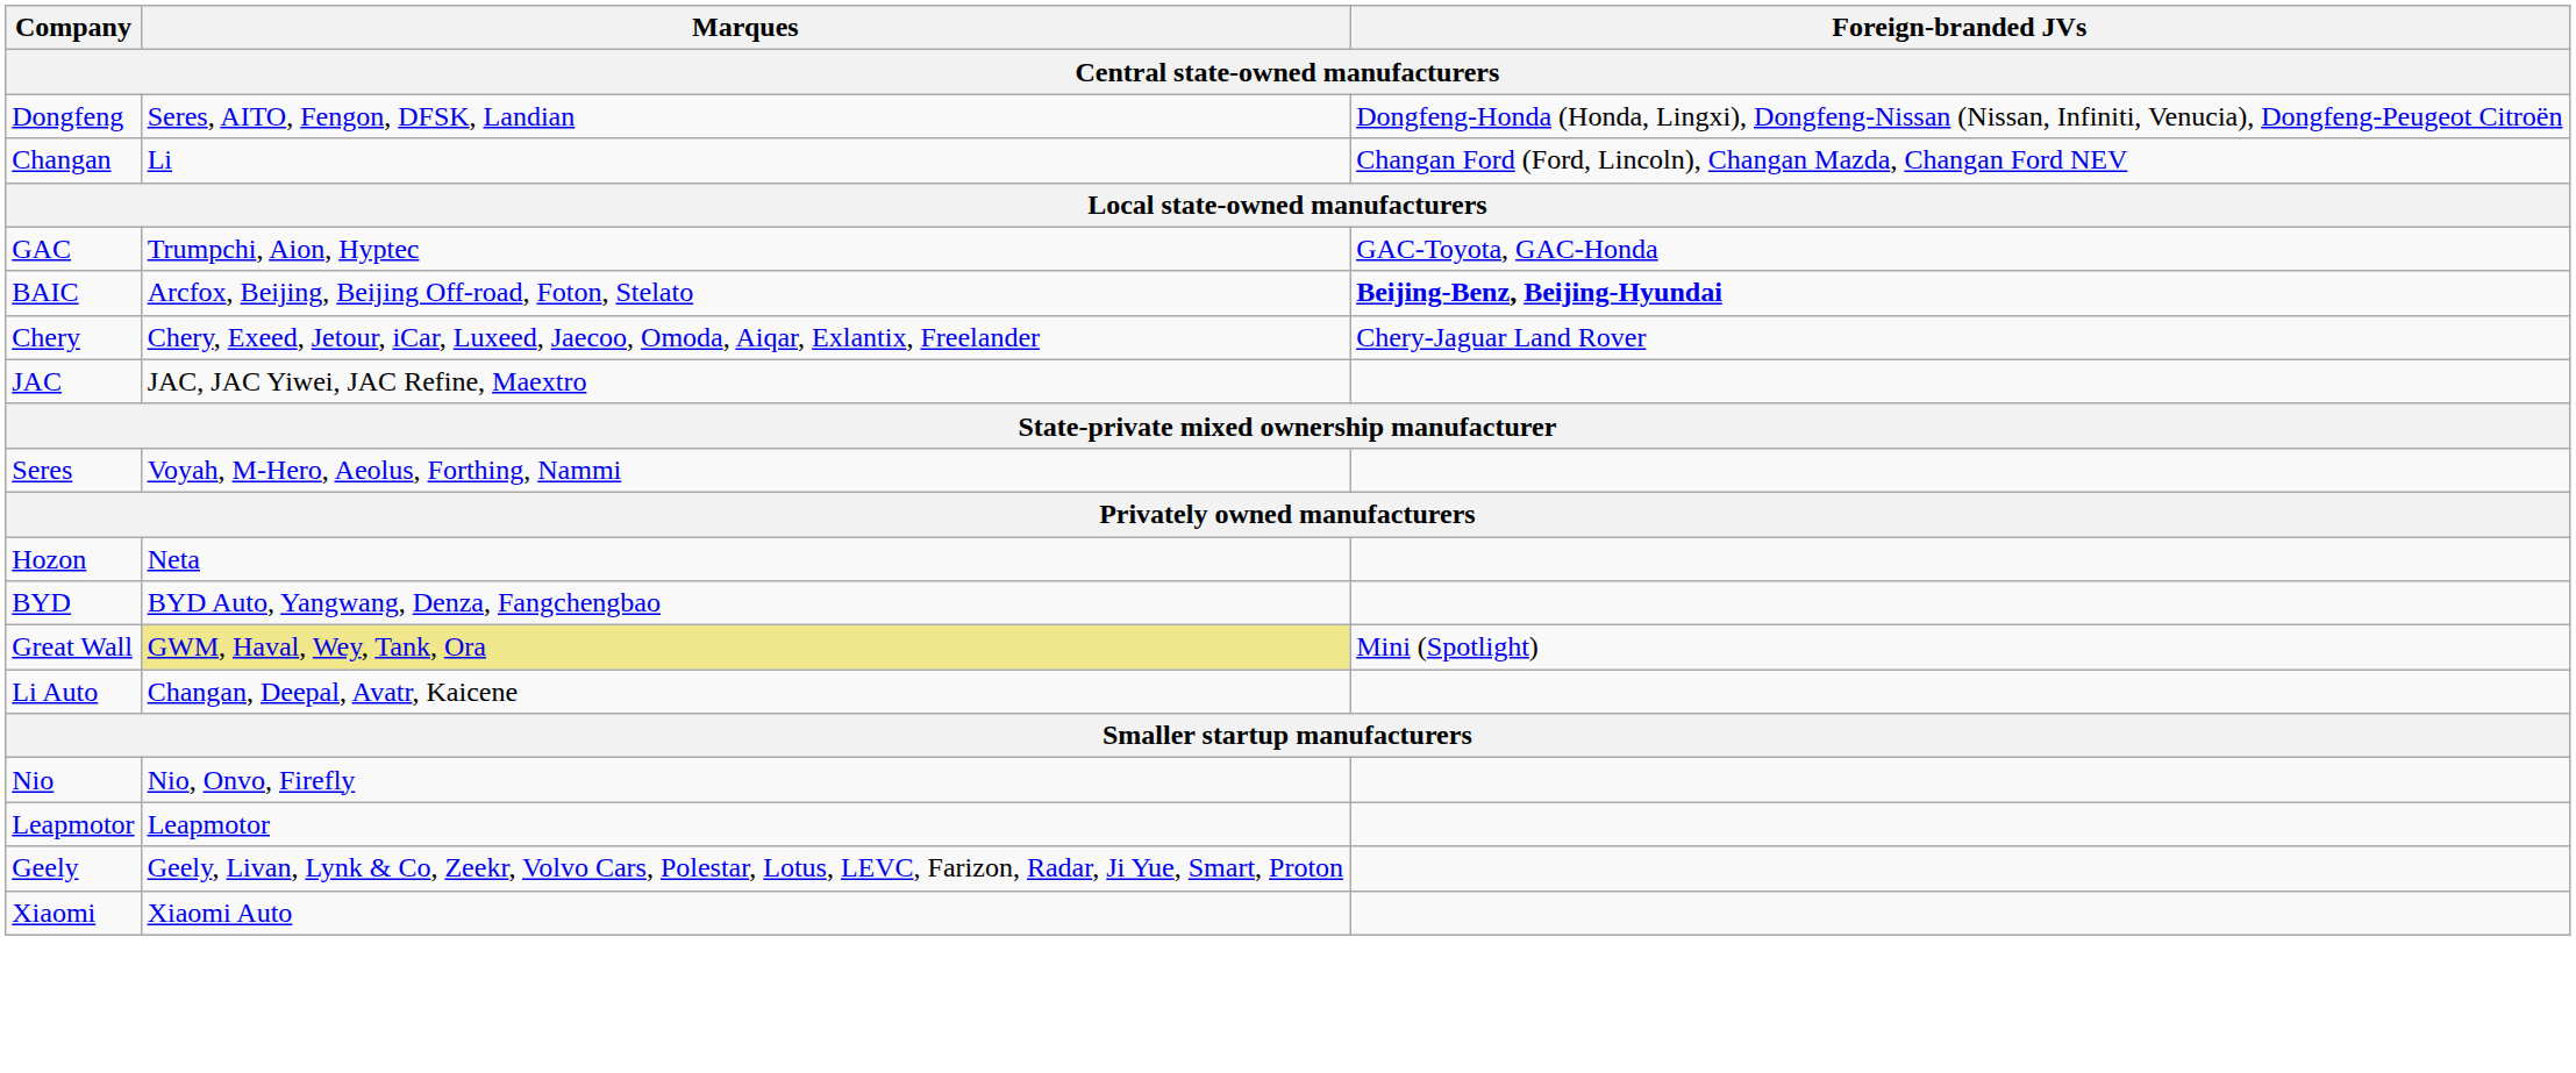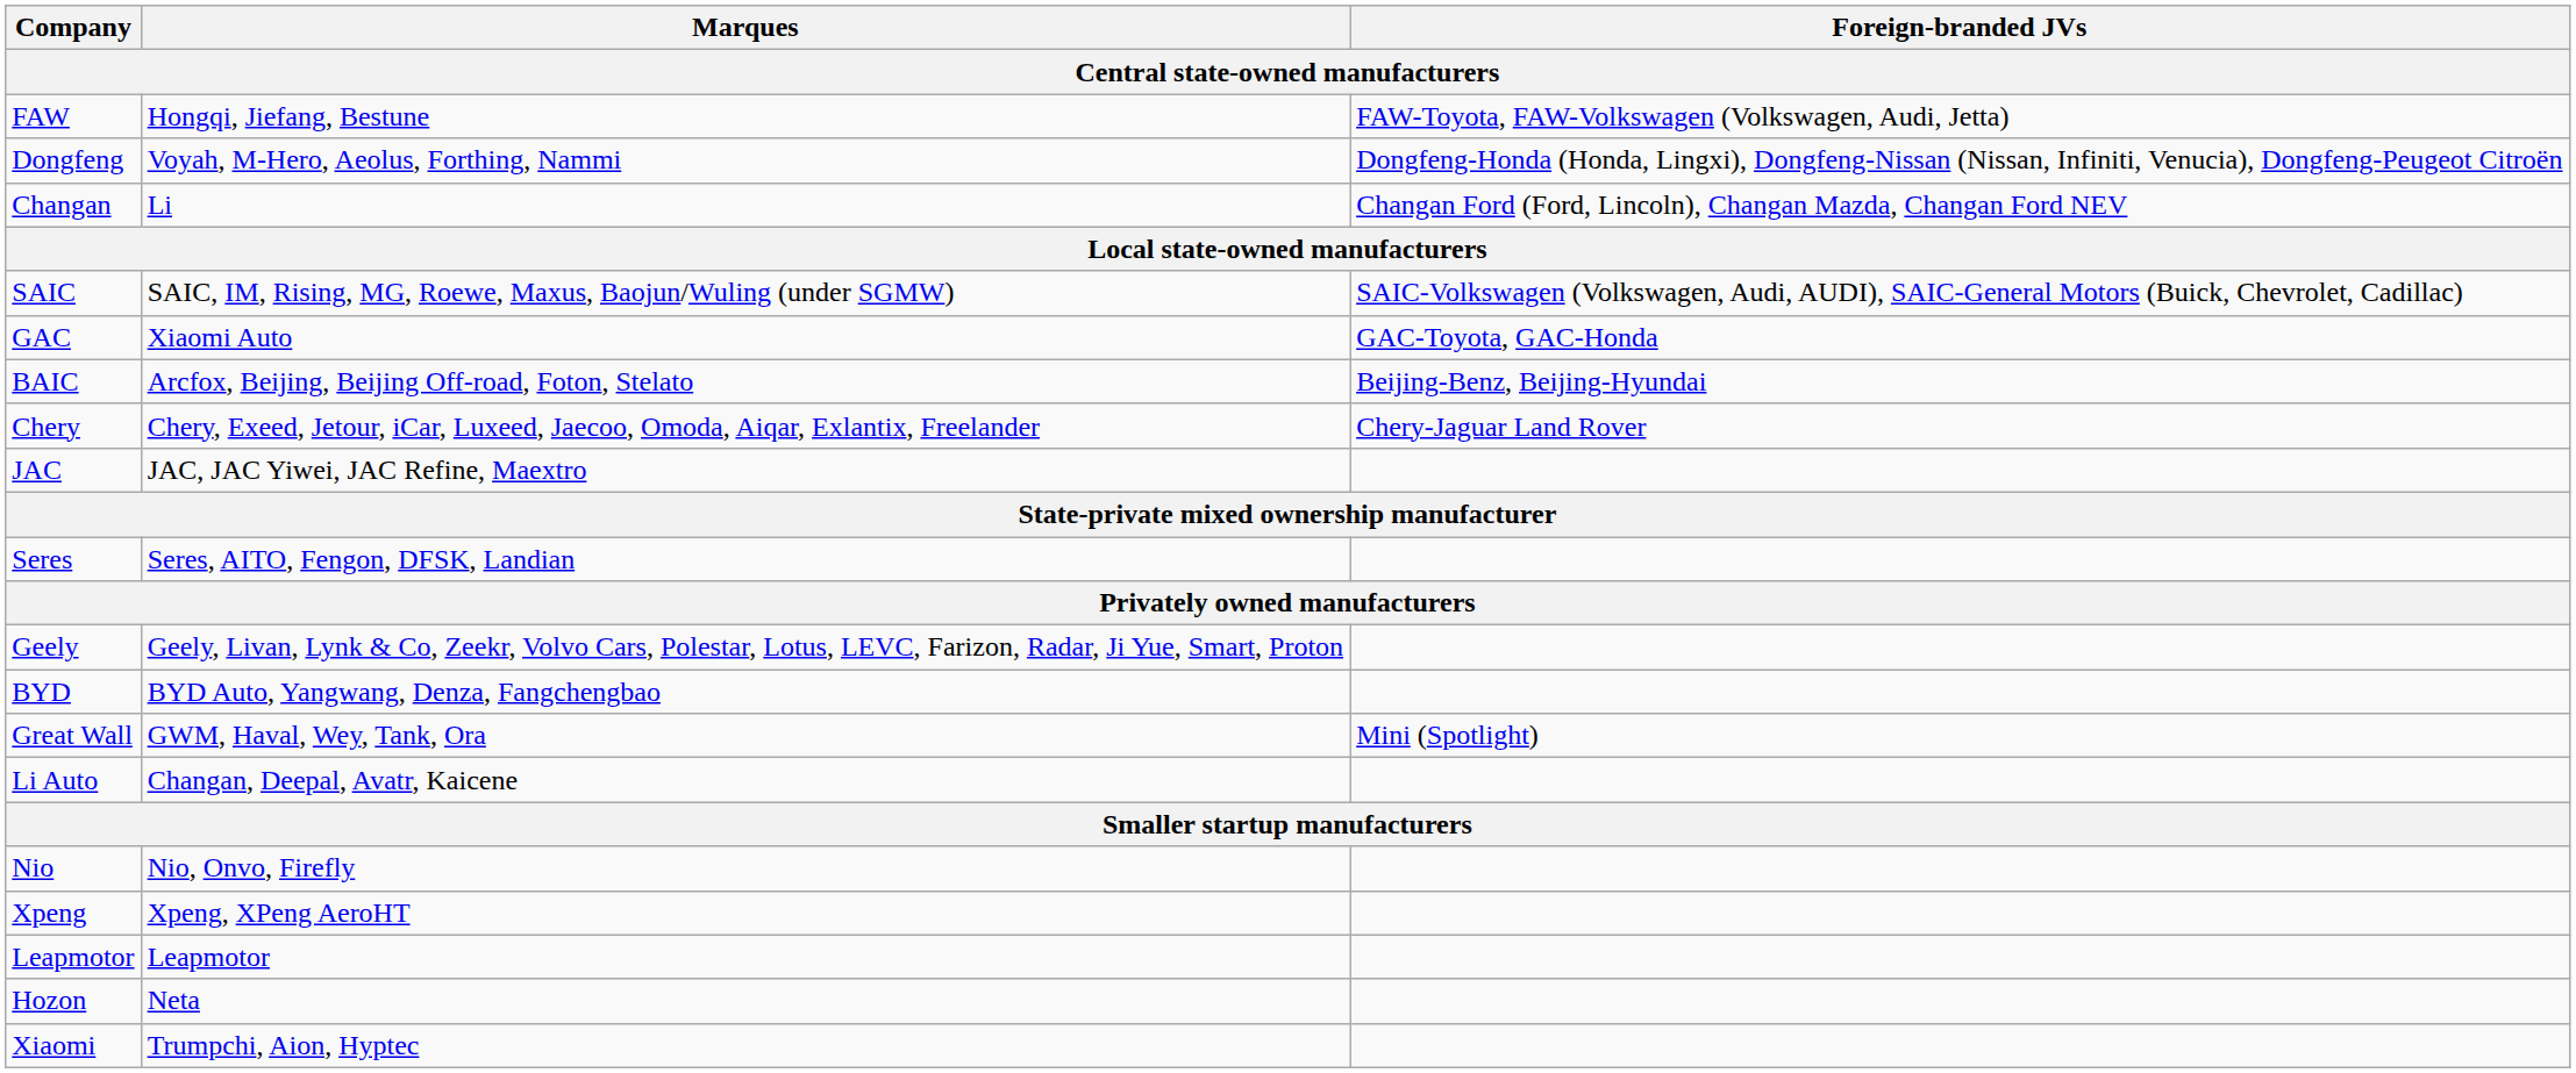 <table class="wikitable">
 <tr>
 <th>Company</th>
 <th>Marques</th>
 <th>Foreign-branded JVs</th>
 </tr>
 <tr>
 <th colspan="3">Central state-owned manufacturers</th>
 </tr>
 <tr>
+<td><a href='#'>FAW</a></td>
+<td><a href='#'>Hongqi</a>, <a href='#'>Jiefang</a>, <a href='#'>Bestune</a></td>
+<td><a href='#'>FAW-Toyota</a>, <a href='#'>FAW-Volkswagen</a> (Volkswagen, Audi, Jetta)</td>
+</tr>
+<tr>
 <td><a href='#'>Dongfeng</a></td>
-<td><a href='#'>Seres</a>, <a href='#'>AITO</a>, <a href='#'>Fengon</a>, <a href='#'>DFSK</a>, <a href='#'>Landian</a></td>
+<td><a href='#'>Voyah</a>, <a href='#'>M-Hero</a>, <a href='#'>Aeolus</a>, <a href='#'>Forthing</a>, <a href='#'>Nammi</a></td>
 <td><a href='#'>Dongfeng-Honda</a> (Honda, Lingxi), <a href='#'>Dongfeng-Nissan</a> (Nissan, Infiniti, Venucia), <a href='#'>Dongfeng-Peugeot Citroën</a></td>
 </tr>
 <tr>
 <td><a href='#'>Changan</a></td>
 <td><a href='#'>Li</a></td>
 <td><a href='#'>Changan Ford</a> (Ford, Lincoln), <a href='#'>Changan Mazda</a>, <a href='#'>Changan Ford NEV</a></td>
 </tr>
 <tr>
 <th colspan="3">Local state-owned manufacturers</th>
 </tr>
 <tr>
+<td><a href='#'>SAIC</a></td>
+<td>SAIC, <a href='#'>IM</a>, <a href='#'>Rising</a>, <a href='#'>MG</a>, <a href='#'>Roewe</a>, <a href='#'>Maxus</a>, <a href='#'>Baojun</a>/<a href='#'>Wuling</a> (under <a href='#'>SGMW</a>)</td>
+<td><a href='#'>SAIC-Volkswagen</a> (Volkswagen, Audi, AUDI), <a href='#'>SAIC-General Motors</a> (Buick, Chevrolet, Cadillac)</td>
+</tr>
+<tr>
 <td><a href='#'>GAC</a></td>
-<td><a href='#'>Trumpchi</a>, <a href='#'>Aion</a>, <a href='#'>Hyptec</a></td>
+<td><a href='#'>Xiaomi Auto</a></td>
 <td><a href='#'>GAC-Toyota</a>, <a href='#'>GAC-Honda</a></td>
 </tr>
 <tr>
 <td><a href='#'>BAIC</a></td>
 <td><a href='#'>Arcfox</a>, <a href='#'>Beijing</a>, <a href='#'>Beijing Off-road</a>, <a href='#'>Foton</a>, <a href='#'>Stelato</a></td>
-<td><strong><a href='#'>Beijing-Benz</a>, <a href='#'>Beijing-Hyundai</a></strong></td>
+<td><a href='#'>Beijing-Benz</a>, <a href='#'>Beijing-Hyundai</a></td>
 </tr>
 <tr>
 <td><a href='#'>Chery</a></td>
 <td><a href='#'>Chery</a>, <a href='#'>Exeed</a>, <a href='#'>Jetour</a>, <a href='#'>iCar</a>, <a href='#'>Luxeed</a>, <a href='#'>Jaecoo</a>, <a href='#'>Omoda</a>, <a href='#'>Aiqar</a>, <a href='#'>Exlantix</a>, <a href='#'>Freelander</a></td>
 <td><a href='#'>Chery-Jaguar Land Rover</a></td>
 </tr>
 <tr>
 <td><a href='#'>JAC</a></td>
 <td>JAC, JAC Yiwei, JAC Refine, <a href='#'>Maextro</a></td>
 <td></td>
 </tr>
 <tr>
 <th colspan="3">State-private mixed ownership manufacturer</th>
 </tr>
 <tr>
 <td><a href='#'>Seres</a></td>
-<td><a href='#'>Voyah</a>, <a href='#'>M-Hero</a>, <a href='#'>Aeolus</a>, <a href='#'>Forthing</a>, <a href='#'>Nammi</a></td>
+<td><a href='#'>Seres</a>, <a href='#'>AITO</a>, <a href='#'>Fengon</a>, <a href='#'>DFSK</a>, <a href='#'>Landian</a></td>
 <td></td>
 </tr>
 <tr>
 <th colspan="3">Privately owned manufacturers</th>
 </tr>
 <tr>
-<td><a href='#'>Hozon</a></td>
-<td><a href='#'>Neta</a></td>
+<td><a href='#'>Geely</a></td>
+<td><a href='#'>Geely</a>, <a href='#'>Livan</a>, <a href='#'>Lynk & Co</a>, <a href='#'>Zeekr</a>, <a href='#'>Volvo Cars</a>, <a href='#'>Polestar</a>, <a href='#'>Lotus</a>, <a href='#'>LEVC</a>, Farizon, <a href='#'>Radar</a>, <a href='#'>Ji Yue</a>, <a href='#'>Smart</a>, <a href='#'>Proton</a></td>
 <td></td>
 </tr>
 <tr>
 <td><a href='#'>BYD</a></td>
 <td><a href='#'>BYD Auto</a>, <a href='#'>Yangwang</a>, <a href='#'>Denza</a>, <a href='#'>Fangchengbao</a></td>
 <td></td>
 </tr>
 <tr>
 <td><a href='#'>Great Wall</a></td>
-<td style="background: khaki;"><a href='#'>GWM</a>, <a href='#'>Haval</a>, <a href='#'>Wey</a>, <a href='#'>Tank</a>, <a href='#'>Ora</a></td>
+<td><a href='#'>GWM</a>, <a href='#'>Haval</a>, <a href='#'>Wey</a>, <a href='#'>Tank</a>, <a href='#'>Ora</a></td>
 <td><a href='#'>Mini</a> (<a href='#'>Spotlight</a>)</td>
 </tr>
 <tr>
 <td><a href='#'>Li Auto</a></td>
 <td><a href='#'>Changan</a>, <a href='#'>Deepal</a>, <a href='#'>Avatr</a>, Kaicene</td>
 <td></td>
 </tr>
 <tr>
 <th colspan="3">Smaller startup manufacturers</th>
 </tr>
 <tr>
 <td><a href='#'>Nio</a></td>
 <td><a href='#'>Nio</a>, <a href='#'>Onvo</a>, <a href='#'>Firefly</a></td>
 <td></td>
 </tr>
 <tr>
+<td><a href='#'>Xpeng</a></td>
+<td><a href='#'>Xpeng</a>, <a href='#'>XPeng AeroHT</a></td>
+<td></td>
+</tr>
+<tr>
 <td><a href='#'>Leapmotor</a></td>
 <td><a href='#'>Leapmotor</a></td>
 <td></td>
 </tr>
 <tr>
-<td><a href='#'>Geely</a></td>
-<td><a href='#'>Geely</a>, <a href='#'>Livan</a>, <a href='#'>Lynk & Co</a>, <a href='#'>Zeekr</a>, <a href='#'>Volvo Cars</a>, <a href='#'>Polestar</a>, <a href='#'>Lotus</a>, <a href='#'>LEVC</a>, Farizon, <a href='#'>Radar</a>, <a href='#'>Ji Yue</a>, <a href='#'>Smart</a>, <a href='#'>Proton</a></td>
+<td><a href='#'>Hozon</a></td>
+<td><a href='#'>Neta</a></td>
 <td></td>
 </tr>
 <tr>
 <td><a href='#'>Xiaomi</a></td>
-<td><a href='#'>Xiaomi Auto</a></td>
+<td><a href='#'>Trumpchi</a>, <a href='#'>Aion</a>, <a href='#'>Hyptec</a></td>
 <td></td>
 </tr>
 </table>
